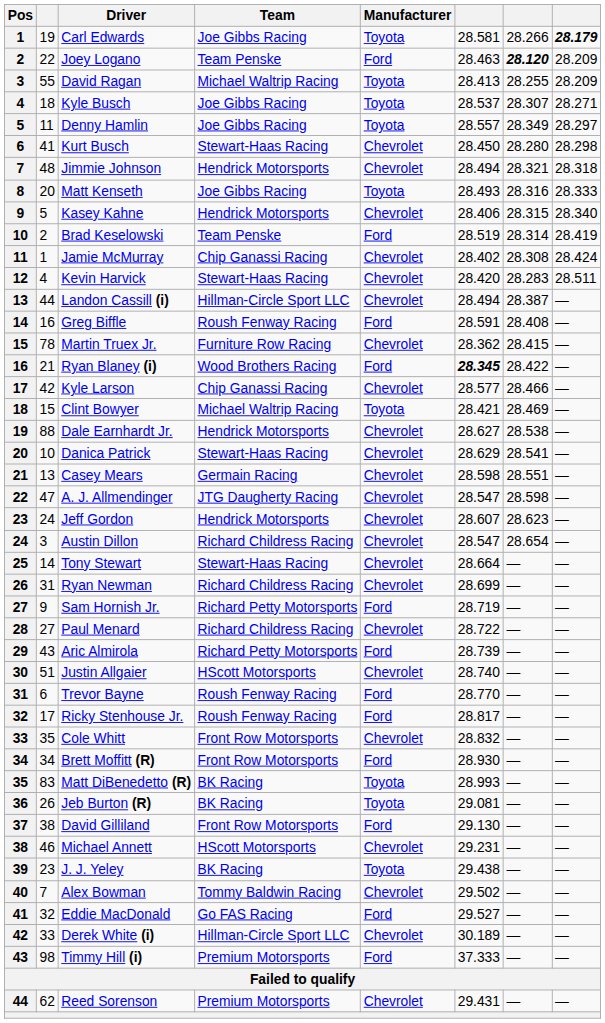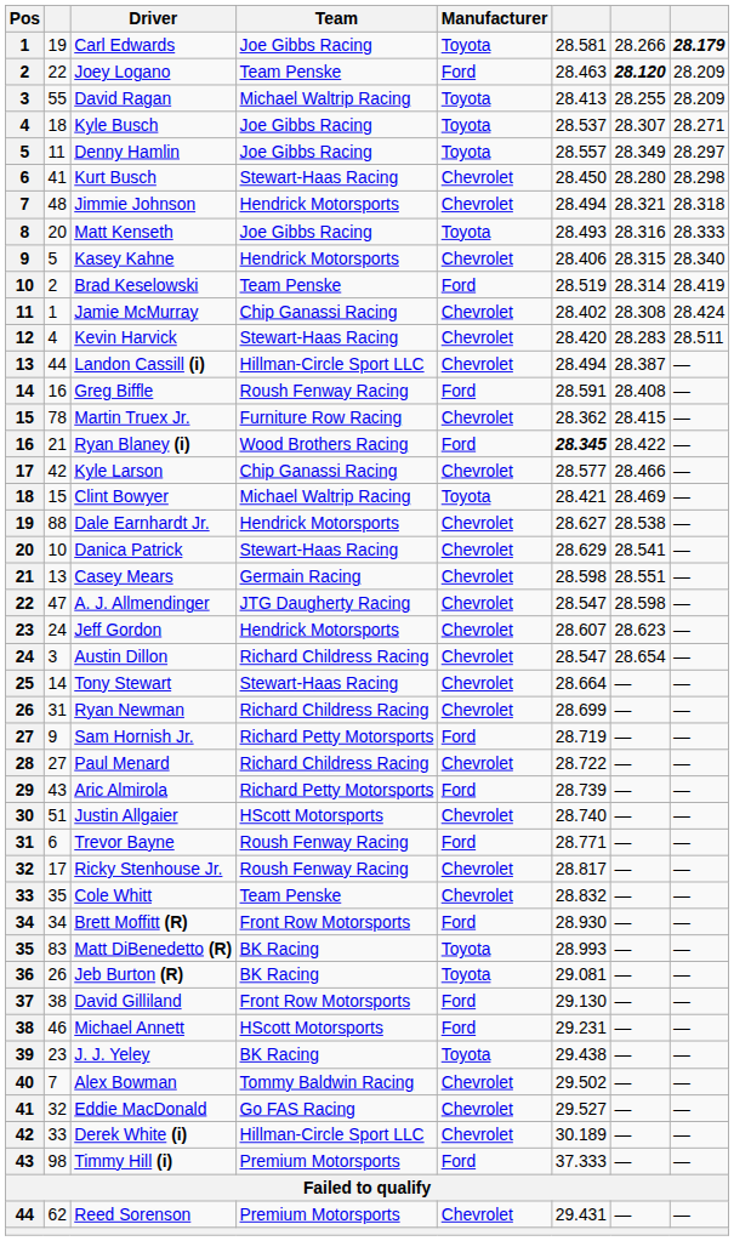 <table class="wikitable" style="font-size:95%">
 <tr>
 <th>Pos</th>
 <th></th>
 <th>Driver</th>
 <th>Team</th>
 <th>Manufacturer</th>
 <th></th>
 <th></th>
 <th></th>
 </tr>
 <tr>
 <th>1</th>
 <td>19</td>
 <td><a href='#'>Carl Edwards</a></td>
 <td><a href='#'>Joe Gibbs Racing</a></td>
 <td><a href='#'>Toyota</a></td>
 <td>28.581</td>
 <td>28.266</td>
 <td><strong><em>28.179</em></strong></td>
 </tr>
 <tr>
 <th>2</th>
 <td>22</td>
 <td><a href='#'>Joey Logano</a></td>
 <td><a href='#'>Team Penske</a></td>
 <td><a href='#'>Ford</a></td>
 <td>28.463</td>
 <td><strong><em>28.120</em></strong></td>
 <td>28.209</td>
 </tr>
 <tr>
 <th>3</th>
 <td>55</td>
 <td><a href='#'>David Ragan</a></td>
 <td><a href='#'>Michael Waltrip Racing</a></td>
 <td><a href='#'>Toyota</a></td>
 <td>28.413</td>
 <td>28.255</td>
 <td>28.209</td>
 </tr>
 <tr>
 <th>4</th>
 <td>18</td>
 <td><a href='#'>Kyle Busch</a></td>
 <td><a href='#'>Joe Gibbs Racing</a></td>
 <td><a href='#'>Toyota</a></td>
 <td>28.537</td>
 <td>28.307</td>
 <td>28.271</td>
 </tr>
 <tr>
 <th>5</th>
 <td>11</td>
 <td><a href='#'>Denny Hamlin</a></td>
 <td><a href='#'>Joe Gibbs Racing</a></td>
 <td><a href='#'>Toyota</a></td>
 <td>28.557</td>
 <td>28.349</td>
 <td>28.297</td>
 </tr>
 <tr>
 <th>6</th>
 <td>41</td>
 <td><a href='#'>Kurt Busch</a></td>
 <td><a href='#'>Stewart-Haas Racing</a></td>
 <td><a href='#'>Chevrolet</a></td>
 <td>28.450</td>
 <td>28.280</td>
 <td>28.298</td>
 </tr>
 <tr>
 <th>7</th>
 <td>48</td>
 <td><a href='#'>Jimmie Johnson</a></td>
 <td><a href='#'>Hendrick Motorsports</a></td>
 <td><a href='#'>Chevrolet</a></td>
 <td>28.494</td>
 <td>28.321</td>
 <td>28.318</td>
 </tr>
 <tr>
 <th>8</th>
 <td>20</td>
 <td><a href='#'>Matt Kenseth</a></td>
 <td><a href='#'>Joe Gibbs Racing</a></td>
 <td><a href='#'>Toyota</a></td>
 <td>28.493</td>
 <td>28.316</td>
 <td>28.333</td>
 </tr>
 <tr>
 <th>9</th>
 <td>5</td>
 <td><a href='#'>Kasey Kahne</a></td>
 <td><a href='#'>Hendrick Motorsports</a></td>
 <td><a href='#'>Chevrolet</a></td>
 <td>28.406</td>
 <td>28.315</td>
 <td>28.340</td>
 </tr>
 <tr>
 <th>10</th>
 <td>2</td>
 <td><a href='#'>Brad Keselowski</a></td>
 <td><a href='#'>Team Penske</a></td>
 <td><a href='#'>Ford</a></td>
 <td>28.519</td>
 <td>28.314</td>
 <td>28.419</td>
 </tr>
 <tr>
 <th>11</th>
 <td>1</td>
 <td><a href='#'>Jamie McMurray</a></td>
 <td><a href='#'>Chip Ganassi Racing</a></td>
 <td><a href='#'>Chevrolet</a></td>
 <td>28.402</td>
 <td>28.308</td>
 <td>28.424</td>
 </tr>
 <tr>
 <th>12</th>
 <td>4</td>
 <td><a href='#'>Kevin Harvick</a></td>
 <td><a href='#'>Stewart-Haas Racing</a></td>
 <td><a href='#'>Chevrolet</a></td>
 <td>28.420</td>
 <td>28.283</td>
 <td>28.511</td>
 </tr>
 <tr>
 <th>13</th>
 <td>44</td>
 <td><a href='#'>Landon Cassill</a> <strong>(i)</strong></td>
 <td><a href='#'>Hillman-Circle Sport LLC</a></td>
 <td><a href='#'>Chevrolet</a></td>
 <td>28.494</td>
 <td>28.387</td>
 <td>—</td>
 </tr>
 <tr>
 <th>14</th>
 <td>16</td>
 <td><a href='#'>Greg Biffle</a></td>
 <td><a href='#'>Roush Fenway Racing</a></td>
 <td><a href='#'>Ford</a></td>
 <td>28.591</td>
 <td>28.408</td>
 <td>—</td>
 </tr>
 <tr>
 <th>15</th>
 <td>78</td>
 <td><a href='#'>Martin Truex Jr.</a></td>
 <td><a href='#'>Furniture Row Racing</a></td>
 <td><a href='#'>Chevrolet</a></td>
 <td>28.362</td>
 <td>28.415</td>
 <td>—</td>
 </tr>
 <tr>
 <th>16</th>
 <td>21</td>
 <td><a href='#'>Ryan Blaney</a> <strong>(i)</strong></td>
 <td><a href='#'>Wood Brothers Racing</a></td>
 <td><a href='#'>Ford</a></td>
 <td><strong><em>28.345</em></strong></td>
 <td>28.422</td>
 <td>—</td>
 </tr>
 <tr>
 <th>17</th>
 <td>42</td>
 <td><a href='#'>Kyle Larson</a></td>
 <td><a href='#'>Chip Ganassi Racing</a></td>
 <td><a href='#'>Chevrolet</a></td>
 <td>28.577</td>
 <td>28.466</td>
 <td>—</td>
 </tr>
 <tr>
 <th>18</th>
 <td>15</td>
 <td><a href='#'>Clint Bowyer</a></td>
 <td><a href='#'>Michael Waltrip Racing</a></td>
 <td><a href='#'>Toyota</a></td>
 <td>28.421</td>
 <td>28.469</td>
 <td>—</td>
 </tr>
 <tr>
 <th>19</th>
 <td>88</td>
 <td><a href='#'>Dale Earnhardt Jr.</a></td>
 <td><a href='#'>Hendrick Motorsports</a></td>
 <td><a href='#'>Chevrolet</a></td>
 <td>28.627</td>
 <td>28.538</td>
 <td>—</td>
 </tr>
 <tr>
 <th>20</th>
 <td>10</td>
 <td><a href='#'>Danica Patrick</a></td>
 <td><a href='#'>Stewart-Haas Racing</a></td>
 <td><a href='#'>Chevrolet</a></td>
 <td>28.629</td>
 <td>28.541</td>
 <td>—</td>
 </tr>
 <tr>
 <th>21</th>
 <td>13</td>
 <td><a href='#'>Casey Mears</a></td>
 <td><a href='#'>Germain Racing</a></td>
 <td><a href='#'>Chevrolet</a></td>
 <td>28.598</td>
 <td>28.551</td>
 <td>—</td>
 </tr>
 <tr>
 <th>22</th>
 <td>47</td>
 <td><a href='#'>A. J. Allmendinger</a></td>
 <td><a href='#'>JTG Daugherty Racing</a></td>
 <td><a href='#'>Chevrolet</a></td>
 <td>28.547</td>
 <td>28.598</td>
 <td>—</td>
 </tr>
 <tr>
 <th>23</th>
 <td>24</td>
 <td><a href='#'>Jeff Gordon</a></td>
 <td><a href='#'>Hendrick Motorsports</a></td>
 <td><a href='#'>Chevrolet</a></td>
 <td>28.607</td>
 <td>28.623</td>
 <td>—</td>
 </tr>
 <tr>
 <th>24</th>
 <td>3</td>
 <td><a href='#'>Austin Dillon</a></td>
 <td><a href='#'>Richard Childress Racing</a></td>
 <td><a href='#'>Chevrolet</a></td>
 <td>28.547</td>
 <td>28.654</td>
 <td>—</td>
 </tr>
 <tr>
 <th>25</th>
 <td>14</td>
 <td><a href='#'>Tony Stewart</a></td>
 <td><a href='#'>Stewart-Haas Racing</a></td>
 <td><a href='#'>Chevrolet</a></td>
 <td>28.664</td>
 <td>—</td>
 <td>—</td>
 </tr>
 <tr>
 <th>26</th>
 <td>31</td>
 <td><a href='#'>Ryan Newman</a></td>
 <td><a href='#'>Richard Childress Racing</a></td>
 <td><a href='#'>Chevrolet</a></td>
 <td>28.699</td>
 <td>—</td>
 <td>—</td>
 </tr>
 <tr>
 <th>27</th>
 <td>9</td>
 <td><a href='#'>Sam Hornish Jr.</a></td>
 <td><a href='#'>Richard Petty Motorsports</a></td>
 <td><a href='#'>Ford</a></td>
 <td>28.719</td>
 <td>—</td>
 <td>—</td>
 </tr>
 <tr>
 <th>28</th>
 <td>27</td>
 <td><a href='#'>Paul Menard</a></td>
 <td><a href='#'>Richard Childress Racing</a></td>
 <td><a href='#'>Chevrolet</a></td>
 <td>28.722</td>
 <td>—</td>
 <td>—</td>
 </tr>
 <tr>
 <th>29</th>
 <td>43</td>
 <td><a href='#'>Aric Almirola</a></td>
 <td><a href='#'>Richard Petty Motorsports</a></td>
 <td><a href='#'>Ford</a></td>
 <td>28.739</td>
 <td>—</td>
 <td>—</td>
 </tr>
 <tr>
 <th>30</th>
 <td>51</td>
 <td><a href='#'>Justin Allgaier</a></td>
 <td><a href='#'>HScott Motorsports</a></td>
 <td><a href='#'>Chevrolet</a></td>
 <td>28.740</td>
 <td>—</td>
 <td>—</td>
 </tr>
 <tr>
 <th>31</th>
 <td>6</td>
 <td><a href='#'>Trevor Bayne</a></td>
 <td><a href='#'>Roush Fenway Racing</a></td>
 <td><a href='#'>Ford</a></td>
-<td>28.770</td>
+<td>28.771</td>
 <td>—</td>
 <td>—</td>
 </tr>
 <tr>
 <th>32</th>
 <td>17</td>
 <td><a href='#'>Ricky Stenhouse Jr.</a></td>
 <td><a href='#'>Roush Fenway Racing</a></td>
-<td><a href='#'>Ford</a></td>
+<td><a href='#'>Chevrolet</a></td>
 <td>28.817</td>
 <td>—</td>
 <td>—</td>
 </tr>
 <tr>
 <th>33</th>
 <td>35</td>
 <td><a href='#'>Cole Whitt</a></td>
-<td><a href='#'>Front Row Motorsports</a></td>
+<td><a href='#'>Team Penske</a></td>
 <td><a href='#'>Chevrolet</a></td>
 <td>28.832</td>
 <td>—</td>
 <td>—</td>
 </tr>
 <tr>
 <th>34</th>
 <td>34</td>
 <td><a href='#'>Brett Moffitt</a> <strong>(R)</strong></td>
 <td><a href='#'>Front Row Motorsports</a></td>
 <td><a href='#'>Ford</a></td>
 <td>28.930</td>
 <td>—</td>
 <td>—</td>
 </tr>
 <tr>
 <th>35</th>
 <td>83</td>
 <td><a href='#'>Matt DiBenedetto</a> <strong>(R)</strong></td>
 <td><a href='#'>BK Racing</a></td>
 <td><a href='#'>Toyota</a></td>
 <td>28.993</td>
 <td>—</td>
 <td>—</td>
 </tr>
 <tr>
 <th>36</th>
 <td>26</td>
 <td><a href='#'>Jeb Burton</a> <strong>(R)</strong></td>
 <td><a href='#'>BK Racing</a></td>
 <td><a href='#'>Toyota</a></td>
 <td>29.081</td>
 <td>—</td>
 <td>—</td>
 </tr>
 <tr>
 <th>37</th>
 <td>38</td>
 <td><a href='#'>David Gilliland</a></td>
 <td><a href='#'>Front Row Motorsports</a></td>
 <td><a href='#'>Ford</a></td>
 <td>29.130</td>
 <td>—</td>
 <td>—</td>
 </tr>
 <tr>
 <th>38</th>
 <td>46</td>
 <td><a href='#'>Michael Annett</a></td>
 <td><a href='#'>HScott Motorsports</a></td>
-<td><a href='#'>Chevrolet</a></td>
+<td><a href='#'>Ford</a></td>
 <td>29.231</td>
 <td>—</td>
 <td>—</td>
 </tr>
 <tr>
 <th>39</th>
 <td>23</td>
 <td><a href='#'>J. J. Yeley</a></td>
 <td><a href='#'>BK Racing</a></td>
 <td><a href='#'>Toyota</a></td>
 <td>29.438</td>
 <td>—</td>
 <td>—</td>
 </tr>
 <tr>
 <th>40</th>
 <td>7</td>
 <td><a href='#'>Alex Bowman</a></td>
 <td><a href='#'>Tommy Baldwin Racing</a></td>
 <td><a href='#'>Chevrolet</a></td>
 <td>29.502</td>
 <td>—</td>
 <td>—</td>
 </tr>
 <tr>
 <th>41</th>
 <td>32</td>
 <td><a href='#'>Eddie MacDonald</a></td>
 <td><a href='#'>Go FAS Racing</a></td>
-<td><a href='#'>Ford</a></td>
+<td><a href='#'>Chevrolet</a></td>
 <td>29.527</td>
 <td>—</td>
 <td>—</td>
 </tr>
 <tr>
 <th>42</th>
 <td>33</td>
 <td><a href='#'>Derek White</a> <strong>(i)</strong></td>
 <td><a href='#'>Hillman-Circle Sport LLC</a></td>
 <td><a href='#'>Chevrolet</a></td>
 <td>30.189</td>
 <td>—</td>
 <td>—</td>
 </tr>
 <tr>
 <th>43</th>
 <td>98</td>
 <td><a href='#'>Timmy Hill</a> <strong>(i)</strong></td>
 <td><a href='#'>Premium Motorsports</a></td>
 <td><a href='#'>Ford</a></td>
 <td>37.333</td>
 <td>—</td>
 <td>—</td>
 </tr>
 <tr>
 <th colspan="8">Failed to qualify</th>
 </tr>
 <tr>
 <th>44</th>
 <td>62</td>
 <td><a href='#'>Reed Sorenson</a></td>
 <td><a href='#'>Premium Motorsports</a></td>
 <td><a href='#'>Chevrolet</a></td>
 <td>29.431</td>
 <td>—</td>
 <td>—</td>
 </tr>
 <tr>
 <th colspan="8"></th>
 </tr>
 </table>
